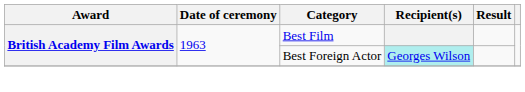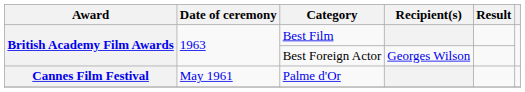 <table class="wikitable plainrowheaders sortable">
 <tr>
 <th scope="col">Award</th>
 <th scope="col">Date of ceremony</th>
 <th scope="col">Category</th>
 <th scope="col">Recipient(s)</th>
 <th scope="col">Result</th>
 <th scope="col" class="unsortable"></th>
 </tr>
 <tr>
 <th scope="row" rowspan=2><a href='#'>British Academy Film Awards</a></th>
 <td rowspan="2"><a href='#'>1963</a></td>
 <td><a href='#'>Best Film</a></td>
 <th></th>
 <td></td>
 <td rowspan="2"></td>
 </tr>
 <tr>
 <td>Best Foreign Actor</td>
-<td style="background: paleturquoise;"><a href='#'>Georges Wilson</a></td>
+<td><a href='#'>Georges Wilson</a></td>
 <td></td>
+</tr>
+<tr>
+<th scope="row"><a href='#'>Cannes Film Festival</a></th>
+<td rowspan="1"><a href='#'>May 1961</a></td>
+<td><a href='#'>Palme d'Or</a></td>
+<th></th>
+<td></td>
+<td rowspan="1"></td>
 </tr>
 <tr>
 </tr>
 </table>
